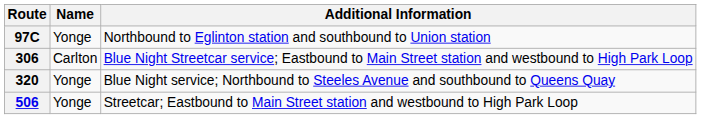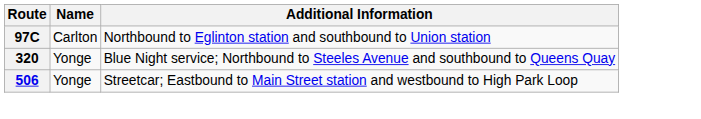 <table class="wikitable">
 <tr>
 <th>Route</th>
 <th>Name</th>
 <th>Additional Information</th>
 </tr>
 <tr>
 <th>97C</th>
-<td>Yonge</td>
+<td>Carlton</td>
 <td>Northbound to <a href='#'>Eglinton station</a> and southbound to <a href='#'>Union station</a><br></td>
-</tr>
-<tr>
-<th>306</th>
-<td>Carlton</td>
-<td><a href='#'>Blue Night Streetcar service</a>; Eastbound to <a href='#'>Main Street station</a> and westbound to <a href='#'>High Park Loop</a></td>
 </tr>
 <tr>
 <th>320</th>
 <td>Yonge</td>
 <td>Blue Night service; Northbound to <a href='#'>Steeles Avenue</a> and southbound to <a href='#'>Queens Quay</a></td>
 </tr>
 <tr>
 <th><a href='#'>506</a></th>
 <td>Yonge</td>
 <td>Streetcar; Eastbound to <a href='#'>Main Street station</a> and westbound to High Park Loop</td>
 </tr>
 </table>
